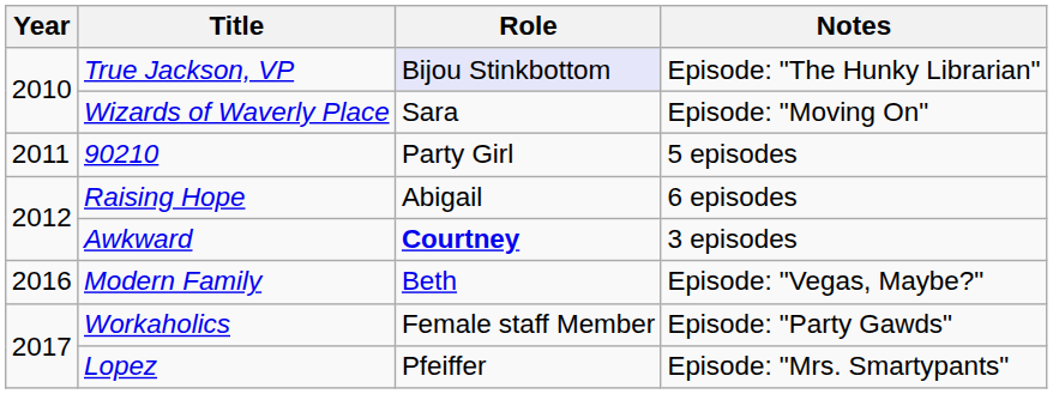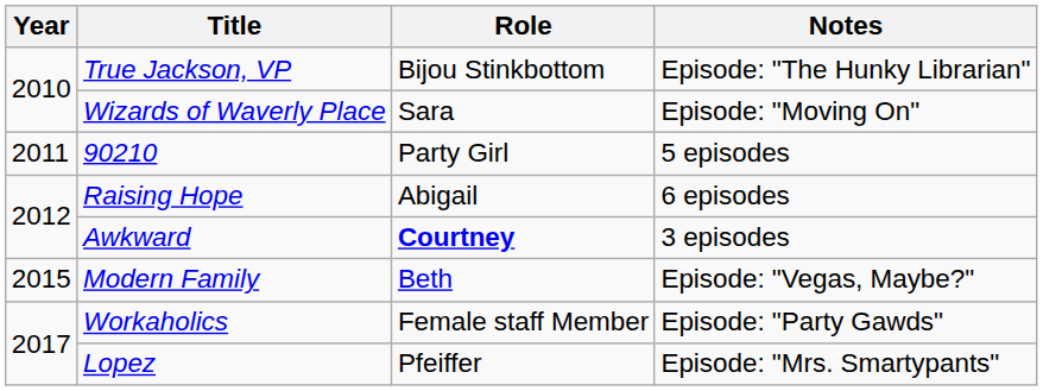 <table class="wikitable sortable">
 <tr>
 <th>Year</th>
 <th>Title</th>
 <th>Role</th>
 <th class="unsortable">Notes</th>
 </tr>
 <tr>
 <td rowspan="2">2010</td>
 <td><em><a href='#'>True Jackson, VP</a></em></td>
-<td style="background: lavender;">Bijou Stinkbottom</td>
+<td>Bijou Stinkbottom</td>
 <td>Episode: "The Hunky Librarian"</td>
 </tr>
 <tr>
 <td><em><a href='#'>Wizards of Waverly Place</a></em></td>
 <td>Sara</td>
 <td>Episode: "Moving On"</td>
 </tr>
 <tr>
 <td>2011</td>
 <td><em><a href='#'>90210</a></em></td>
 <td>Party Girl</td>
 <td>5 episodes</td>
 </tr>
 <tr>
 <td rowspan="2">2012</td>
 <td><em><a href='#'>Raising Hope</a></em></td>
 <td>Abigail</td>
 <td>6 episodes</td>
 </tr>
 <tr>
 <td><em><a href='#'>Awkward</a></em></td>
 <td><strong><a href='#'>Courtney</a></strong></td>
 <td>3 episodes</td>
 </tr>
 <tr>
-<td>2016</td>
+<td>2015</td>
 <td><em><a href='#'>Modern Family</a></em></td>
 <td><a href='#'>Beth</a></td>
 <td>Episode: "Vegas, Maybe?"</td>
 </tr>
 <tr>
 <td rowspan="2">2017</td>
 <td><em><a href='#'>Workaholics</a></em></td>
 <td>Female staff Member</td>
 <td>Episode: "Party Gawds"</td>
 </tr>
 <tr>
 <td><em><a href='#'>Lopez</a></em></td>
 <td>Pfeiffer</td>
 <td>Episode: "Mrs. Smartypants"</td>
 </tr>
 </table>
